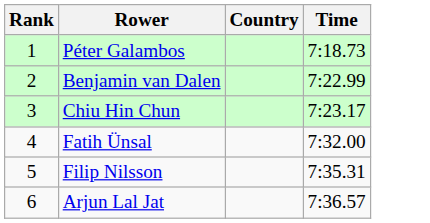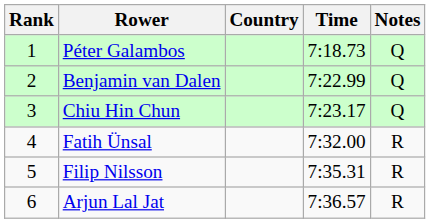 <table class="wikitable" style="text-align:center">
 <tr>
 <th>Rank</th>
 <th>Rower</th>
 <th>Country</th>
 <th>Time</th>
+<th>Notes</th>
 </tr>
 <tr bgcolor=ccffcc>
 <td>1</td>
 <td align="left"><a href='#'>Péter Galambos</a></td>
 <td align="left"></td>
 <td>7:18.73</td>
+<td>Q</td>
 </tr>
 <tr bgcolor=ccffcc>
 <td>2</td>
 <td align="left"><a href='#'>Benjamin van Dalen</a></td>
 <td align="left"></td>
 <td>7:22.99</td>
+<td>Q</td>
 </tr>
 <tr bgcolor=ccffcc>
 <td>3</td>
 <td align="left"><a href='#'>Chiu Hin Chun</a></td>
 <td align="left"></td>
 <td>7:23.17</td>
+<td>Q</td>
 </tr>
 <tr>
 <td>4</td>
 <td align="left"><a href='#'>Fatih Ünsal</a></td>
 <td align="left"></td>
 <td>7:32.00</td>
+<td>R</td>
 </tr>
 <tr>
 <td>5</td>
 <td align="left"><a href='#'>Filip Nilsson</a></td>
 <td align="left"></td>
 <td>7:35.31</td>
+<td>R</td>
 </tr>
 <tr>
 <td>6</td>
 <td align="left"><a href='#'>Arjun Lal Jat</a></td>
 <td align="left"></td>
 <td>7:36.57</td>
+<td>R</td>
 </tr>
 </table>
